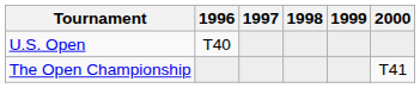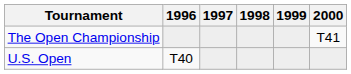 <table class="wikitable" style="font-size:95%;text-align:center;">
 <tr>
 <th>Tournament</th>
 <th>1996</th>
 <th>1997</th>
 <th>1998</th>
 <th>1999</th>
 <th>2000</th>
 </tr>
 <tr>
+<td align=left><a href='#'>The Open Championship</a></td>
+<td style="background:#eeeeee;"></td>
+<td style="background:#eeeeee;"></td>
+<td style="background:#eeeeee;"></td>
+<td style="background:#eeeeee;"></td>
+<td>T41</td>
+</tr>
+<tr>
 <td align=left><a href='#'>U.S. Open</a></td>
 <td>T40</td>
 <td style="background:#eeeeee;"></td>
 <td style="background:#eeeeee;"></td>
 <td style="background:#eeeeee;"></td>
 <td style="background:#eeeeee;"></td>
 </tr>
-<tr>
-<td align=left><a href='#'>The Open Championship</a></td>
-<td style="background:#eeeeee;"></td>
-<td style="background:#eeeeee;"></td>
-<td style="background:#eeeeee;"></td>
-<td style="background:#eeeeee;"></td>
-<td>T41</td>
-</tr>
 </table>
